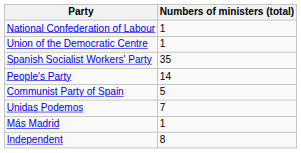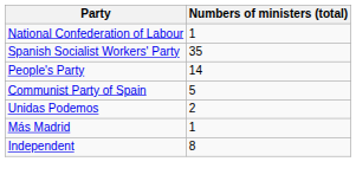 <table class="wikitable sortable">
 <tr>
 <th>Party</th>
 <th>Numbers of ministers (total)</th>
 </tr>
 <tr>
 <td><a href='#'>National Confederation of Labour</a></td>
-<td>1</td>
-</tr>
-<tr>
-<td><a href='#'>Union of the Democratic Centre</a></td>
 <td>1</td>
 </tr>
 <tr>
 <td><a href='#'>Spanish Socialist Workers' Party</a></td>
 <td>35</td>
 </tr>
 <tr>
 <td><a href='#'>People's Party</a></td>
 <td>14</td>
 </tr>
 <tr>
 <td><a href='#'>Communist Party of Spain</a></td>
 <td>5</td>
 </tr>
 <tr>
 <td><a href='#'>Unidas Podemos</a></td>
-<td>7</td>
+<td>2</td>
 </tr>
 <tr>
 <td><a href='#'>Más Madrid</a></td>
 <td>1</td>
 </tr>
 <tr>
 <td><a href='#'>Independent</a></td>
 <td>8</td>
 </tr>
 </table>
